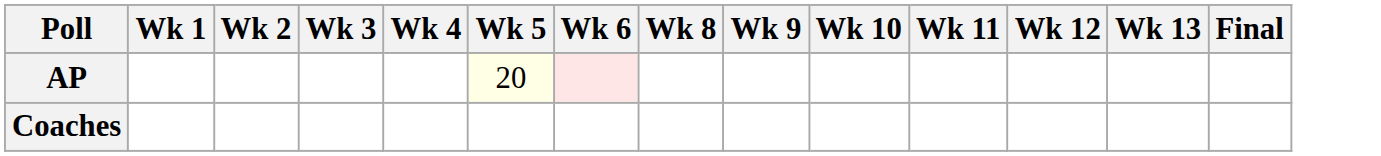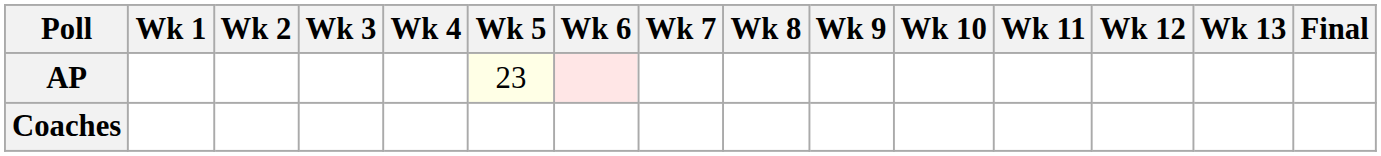 <table class="wikitable" style="white-space:nowrap;">
 <tr>
 <th>Poll</th>
 <th>Wk 1</th>
 <th>Wk 2</th>
 <th>Wk 3</th>
 <th>Wk 4</th>
 <th>Wk 5</th>
 <th>Wk 6</th>
+<th>Wk 7</th>
 <th>Wk 8</th>
 <th>Wk 9</th>
 <th>Wk 10</th>
 <th>Wk 11</th>
 <th>Wk 12</th>
 <th>Wk 13</th>
 <th>Final</th>
 </tr>
 <tr style="text-align:center;">
 <th>AP</th>
 <td style="background:#FFF;"></td>
 <td style="background:#FFF;"></td>
 <td style="background:#FFF;"></td>
 <td style="background:#FFF;"></td>
-<td style="background:#FFFFE6;">20</td>
+<td style="background:#FFFFE6;">23</td>
 <td style="background:#FFE6E6;"></td>
+<td style="background:#FFF;"></td>
 <td style="background:#FFF;"></td>
 <td style="background:#FFF;"></td>
 <td style="background:#FFF;"></td>
 <td style="background:#FFF;"></td>
 <td style="background:#FFF;"></td>
 <td style="background:#FFF;"></td>
 <td style="background:#FFF;"></td>
 </tr>
 <tr>
 <th>Coaches</th>
 <td style="background:#FFF;"></td>
 <td style="background:#FFF;"></td>
 <td style="background:#FFF;"></td>
 <td style="background:#FFF;"></td>
 <td style="background:#FFF;"></td>
 <td style="background:#FFF;"></td>
 <td style="background:#FFF;"></td>
 <td style="background:#FFF;"></td>
 <td style="background:#FFF;"></td>
 <td style="background:#FFF;"></td>
 <td style="background:#FFF;"></td>
 <td style="background:#FFF;"></td>
 <td style="background:#FFF;"></td>
+<td style="background:#FFF;"></td>
 </tr>
 </table>
